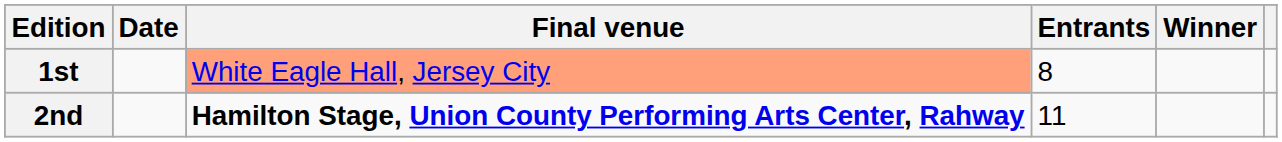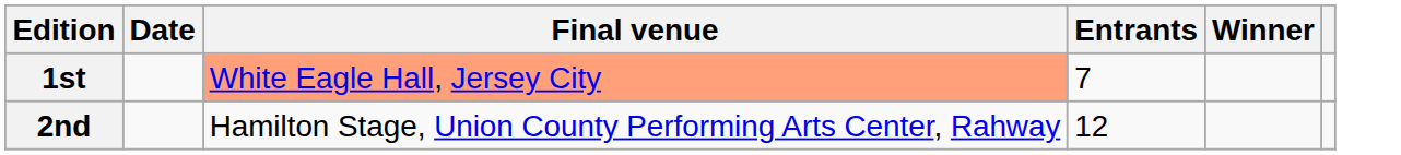 <table class="wikitable defaultcenter col2left col3left col5left" style="font-size:95%;">
 <tr>
 <th>Edition</th>
 <th>Date</th>
 <th>Final venue</th>
 <th>Entrants</th>
 <th>Winner</th>
 <th></th>
 </tr>
 <tr>
 <th>1st</th>
 <td></td>
 <td style="background: lightsalmon;"><a href='#'>White Eagle Hall</a>, <a href='#'>Jersey City</a></td>
-<td>8</td>
+<td>7</td>
 <td></td>
 <td></td>
 </tr>
 <tr>
 <th>2nd</th>
 <td></td>
-<td><strong>Hamilton Stage, <a href='#'>Union County Performing Arts Center</a>, <a href='#'>Rahway</a></strong></td>
-<td>11</td>
+<td>Hamilton Stage, <a href='#'>Union County Performing Arts Center</a>, <a href='#'>Rahway</a></td>
+<td>12</td>
 <td></td>
 <td></td>
 </tr>
 </table>
